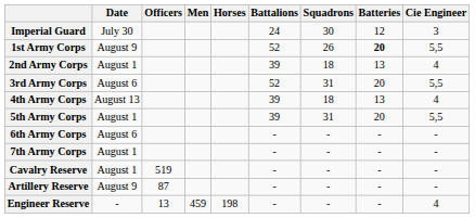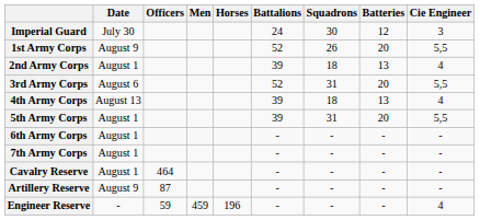 <table class="wikitable alternance centre" style="text-align:center; width=90%;">
 <tr --->
 <th></th>
 <th scope="col">Date</th>
 <th scope="col">Officers</th>
 <th scope="col">Men</th>
 <th scope="col">Horses</th>
 <th scope="col">Battalions</th>
 <th scope="col">Squadrons</th>
 <th scope="col">Batteries</th>
 <th scope="col">Cie Engineer</th>
 </tr>
 <tr --->
 <th scope="row">Imperial Guard</th>
 <td>July 30</td>
 <td></td>
 <td></td>
 <td></td>
 <td>24</td>
 <td>30</td>
 <td>12</td>
 <td>3</td>
 </tr>
 <tr --->
 <th scope="row">1st Army Corps</th>
 <td>August 9</td>
 <td></td>
 <td></td>
 <td></td>
 <td>52</td>
 <td>26</td>
-<td><strong>20</strong></td>
+<td>20</td>
 <td>5,5</td>
 </tr>
 <tr --->
 <th scope="row">2nd Army Corps</th>
 <td>August 1</td>
 <td></td>
 <td></td>
 <td></td>
 <td>39</td>
 <td>18</td>
 <td>13</td>
 <td>4</td>
 </tr>
 <tr --->
 <th scope="row">3rd Army Corps</th>
 <td>August 6</td>
 <td></td>
 <td></td>
 <td></td>
 <td>52</td>
 <td>31</td>
 <td>20</td>
 <td>5,5</td>
 </tr>
 <tr --->
 <th scope="row">4th Army Corps</th>
 <td>August 13</td>
 <td></td>
 <td></td>
 <td></td>
 <td>39</td>
 <td>18</td>
 <td>13</td>
 <td>4</td>
 </tr>
 <tr --->
 <th scope="row">5th Army Corps</th>
 <td>August 1</td>
 <td></td>
 <td></td>
 <td></td>
 <td>39</td>
 <td>31</td>
 <td>20</td>
 <td>5,5</td>
 </tr>
 <tr --->
 <th scope="row">6th Army Corps</th>
-<td>August 6</td>
+<td>August 1</td>
 <td></td>
 <td></td>
 <td></td>
 <td>-</td>
 <td>-</td>
 <td>-</td>
 <td>-</td>
 </tr>
 <tr --->
 <th scope="row">7th Army Corps</th>
 <td>August 1</td>
 <td></td>
 <td></td>
 <td></td>
 <td>-</td>
 <td>-</td>
 <td>-</td>
 <td>-</td>
 </tr>
 <tr --->
 <th scope="row">Cavalry Reserve</th>
 <td>August 1</td>
-<td>519</td>
+<td>464</td>
 <td></td>
 <td></td>
 <td>-</td>
 <td>-</td>
 <td>-</td>
 <td>-</td>
 </tr>
 <tr --->
 <th scope="row">Artillery Reserve</th>
 <td>August 9</td>
 <td>87</td>
 <td></td>
 <td></td>
 <td>-</td>
 <td>-</td>
 <td>-</td>
 <td>-</td>
 </tr>
 <tr --->
 <th scope="row">Engineer Reserve</th>
 <td>-</td>
-<td>13</td>
+<td>59</td>
 <td>459</td>
-<td>198</td>
+<td>196</td>
 <td>-</td>
 <td>-</td>
 <td>-</td>
 <td>4</td>
 </tr>
 </table>
